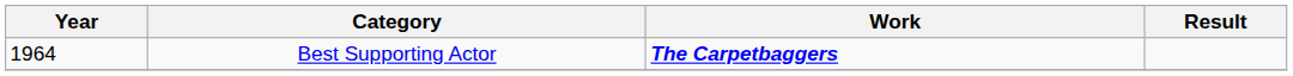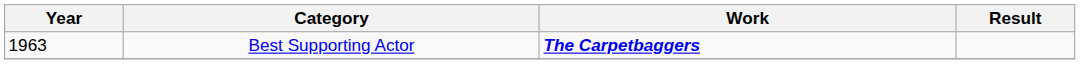 <table class="wikitable" width="75%" cellpadding="4" style="font-size: 95%">
 <tr>
 <th width="10%">Year</th>
 <th width="35%">Category</th>
 <th width="35%">Work</th>
 <th width="10%">Result</th>
 </tr>
 <tr>
-<td>1964</td>
+<td>1963</td>
 <td style="text-align:center;"><a href='#'>Best Supporting Actor</a></td>
 <td><strong><em><a href='#'>The Carpetbaggers</a></em></strong></td>
 <td></td>
 </tr>
 <tr>
 </tr>
 </table>
